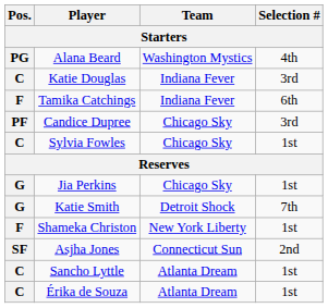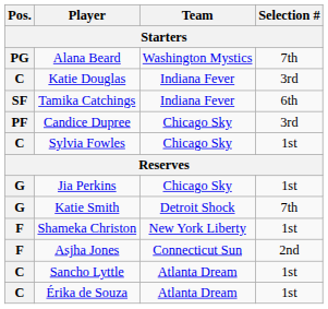 <table class="wikitable" style="text-align:center;">
 <tr>
 <th>Pos.</th>
 <th>Player</th>
 <th>Team</th>
 <th>Selection #</th>
 </tr>
 <tr>
 <th colspan="5">Starters</th>
 </tr>
 <tr>
 <th>PG</th>
 <td> <a href='#'>Alana Beard</a></td>
 <td><a href='#'>Washington Mystics</a></td>
-<td>4th</td>
+<td>7th</td>
 </tr>
 <tr>
 <th>C</th>
 <td> <a href='#'>Katie Douglas</a></td>
 <td><a href='#'>Indiana Fever</a></td>
 <td>3rd</td>
 </tr>
 <tr>
-<th>F</th>
+<th>SF</th>
 <td> <a href='#'>Tamika Catchings</a></td>
 <td><a href='#'>Indiana Fever</a></td>
 <td>6th</td>
 </tr>
 <tr>
 <th>PF</th>
 <td> <a href='#'>Candice Dupree</a></td>
 <td><a href='#'>Chicago Sky</a></td>
 <td>3rd</td>
 </tr>
 <tr>
 <th>C</th>
 <td> <a href='#'>Sylvia Fowles</a></td>
 <td><a href='#'>Chicago Sky</a></td>
 <td>1st</td>
 </tr>
 <tr>
 <th colspan="5">Reserves</th>
 </tr>
 <tr>
 <th>G</th>
 <td> <a href='#'>Jia Perkins</a></td>
 <td><a href='#'>Chicago Sky</a></td>
 <td>1st</td>
 </tr>
 <tr>
 <th>G</th>
 <td> <a href='#'>Katie Smith</a></td>
 <td><a href='#'>Detroit Shock</a></td>
 <td>7th</td>
 </tr>
 <tr>
 <th>F</th>
 <td> <a href='#'>Shameka Christon</a></td>
 <td><a href='#'>New York Liberty</a></td>
 <td>1st</td>
 </tr>
 <tr>
-<th>SF</th>
+<th>F</th>
 <td> <a href='#'>Asjha Jones</a></td>
 <td><a href='#'>Connecticut Sun</a></td>
 <td>2nd</td>
 </tr>
 <tr>
 <th>C</th>
 <td> <a href='#'>Sancho Lyttle</a></td>
 <td><a href='#'>Atlanta Dream</a></td>
 <td>1st</td>
 </tr>
 <tr>
 <th>C</th>
 <td> <a href='#'>Érika de Souza</a></td>
 <td><a href='#'>Atlanta Dream</a></td>
 <td>1st</td>
 </tr>
 </table>
